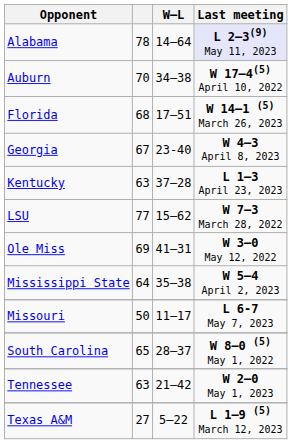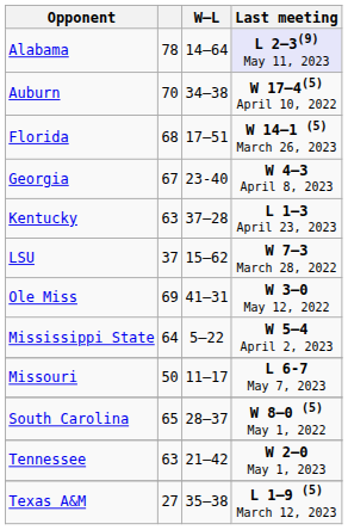 <table class="wikitable" style="text-align:center">
 <tr>
 <th>Opponent</th>
 <th></th>
 <th>W–L</th>
 <th>Last meeting</th>
 </tr>
 <tr>
 <td style="text-align:left"><a href='#'>Alabama</a></td>
 <td>78</td>
 <td>14–64</td>
 <td style="background: lavender;"><strong><span>L 2–3<sup>(9)</sup></span></strong><br><small>May 11, 2023</small></td>
 </tr>
 <tr>
 <td style="text-align:left"><a href='#'>Auburn</a></td>
 <td>70</td>
 <td>34–38</td>
 <td><strong><span>W 17–4<sup>(5)</sup></span></strong><br><small>April 10, 2022</small></td>
 </tr>
 <tr>
 <td style="text-align:left"><a href='#'>Florida</a></td>
 <td>68</td>
 <td>17–51</td>
 <td><strong><span>W 14–1 <sup>(5)</sup></span></strong><br><small>March 26, 2023</small></td>
 </tr>
 <tr>
 <td style="text-align:left"><a href='#'>Georgia</a></td>
 <td>67</td>
 <td>23-40</td>
 <td><strong><span>W 4–3 </span></strong><br><small>April 8, 2023</small></td>
 </tr>
 <tr>
 <td style="text-align:left"><a href='#'>Kentucky</a></td>
 <td>63</td>
 <td>37–28</td>
 <td><strong><span>L 1–3</span></strong><br><small>April 23, 2023</small></td>
 </tr>
 <tr>
 <td style="text-align:left"><a href='#'>LSU</a></td>
-<td>77</td>
+<td>37</td>
 <td>15–62</td>
 <td><strong><span>W 7–3</span></strong><br><small>March 28, 2022</small></td>
 </tr>
 <tr>
 <td style="text-align:left"><a href='#'>Ole Miss</a></td>
 <td>69</td>
 <td>41–31</td>
 <td><strong><span>W 3–0</span></strong><br><small>May 12, 2022</small></td>
 </tr>
 <tr>
 <td style="text-align:left"><a href='#'>Mississippi State</a></td>
 <td>64</td>
-<td>35–38</td>
+<td>5–22</td>
 <td><strong><span>W 5–4</span></strong><br><small>April 2, 2023</small></td>
 </tr>
 <tr>
 </tr>
 <tr>
 <td style="text-align:left"><a href='#'>Missouri</a></td>
 <td>50</td>
 <td>11–17</td>
 <td><strong><span>L 6-7</span></strong><br><small>May 7, 2023</small></td>
 </tr>
 <tr>
 </tr>
 <tr>
 <td style="text-align:left"><a href='#'>South Carolina</a></td>
 <td>65</td>
 <td>28–37</td>
 <td><strong><span>W 8–0 <sup>(5)</sup></span></strong><br><small>May 1, 2022</small></td>
 </tr>
 <tr>
 </tr>
 <tr>
 <td style="text-align:left"><a href='#'>Tennessee</a></td>
 <td>63</td>
 <td>21–42</td>
 <td><strong><span>W 2–0 </span></strong><br><small>May 1, 2023</small></td>
 </tr>
 <tr>
 </tr>
 <tr>
 <td style="text-align:left"><a href='#'>Texas A&M</a></td>
 <td>27</td>
-<td>5–22</td>
+<td>35–38</td>
 <td><strong><span>L 1–9 <sup>(5)</sup></span></strong><br><small>March 12, 2023</small></td>
 </tr>
 </table>
